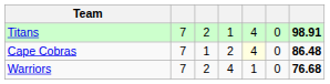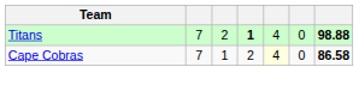 <table class="wikitable" style="text-align:center">
 <tr>
 <th width=220>Team</th>
 <th width=25></th>
 <th width=25></th>
 <th width=25></th>
 <th width=25></th>
 <th width=25></th>
 <th width=40></th>
 </tr>
 <tr style="background-color:#cfc">
 <td style="text-align:left;"><a href='#'>Titans</a></td>
 <td>7</td>
 <td>2</td>
-<td>1</td>
+<td><strong>1</strong></td>
 <td>4</td>
 <td>0</td>
-<td><strong>98.91</strong></td>
+<td><strong>98.88</strong></td>
 </tr>
 <tr>
 <td style="text-align:left;"><a href='#'>Cape Cobras</a></td>
 <td>7</td>
 <td>1</td>
 <td>2</td>
 <td style="background: lightyellow;">4</td>
 <td>0</td>
-<td><strong>86.48</strong></td>
-</tr>
-<tr>
-<td style="text-align:left;"><a href='#'>Warriors</a></td>
-<td>7</td>
-<td>2</td>
-<td>4</td>
-<td>1</td>
-<td>0</td>
-<td><strong>76.68</strong></td>
+<td><strong>86.58</strong></td>
 </tr>
 </table>
